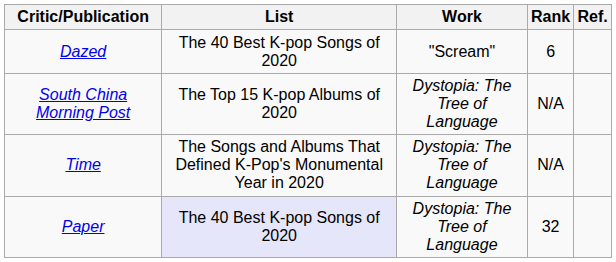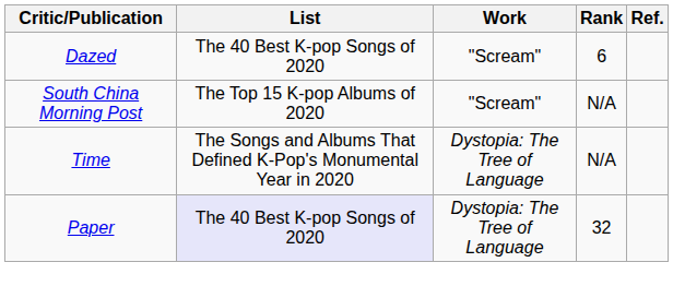 <table class="sortable wikitable" style="text-align:center">
 <tr>
 <th>Critic/Publication</th>
 <th>List</th>
 <th>Work</th>
 <th>Rank</th>
 <th class="unsortable">Ref.</th>
 </tr>
 <tr>
 <td><em><a href='#'>Dazed</a></em></td>
 <td>The 40 Best K-pop Songs of 2020</td>
 <td>"Scream"</td>
 <td>6</td>
 <td></td>
 </tr>
 <tr>
 <td align="center"><em><a href='#'>South China Morning Post</a></em></td>
 <td align="center">The Top 15 K-pop Albums of 2020</td>
-<td align="center"><em>Dystopia: The Tree of Language</em></td>
+<td>"Scream"</td>
 <td align="center">N/A</td>
 <td align="center"></td>
 </tr>
 <tr>
 <td align="center"><em><a href='#'>Time</a></em></td>
 <td align="center">The Songs and Albums That Defined K-Pop's Monumental Year in 2020</td>
 <td align="center"><em>Dystopia: The Tree of Language</em></td>
 <td align="center">N/A</td>
 <td align="center"></td>
 </tr>
 <tr>
 <td align="center"><em><a href='#'>Paper</a></em></td>
 <td align="center" style="background: lavender;">The 40 Best K-pop Songs of 2020</td>
 <td align="center"><em>Dystopia: The Tree of Language</em></td>
 <td align="center">32</td>
 <td align="center"></td>
 </tr>
 <tr>
 </tr>
 </table>
